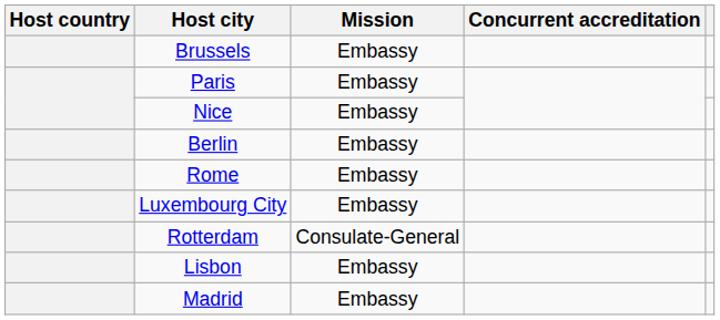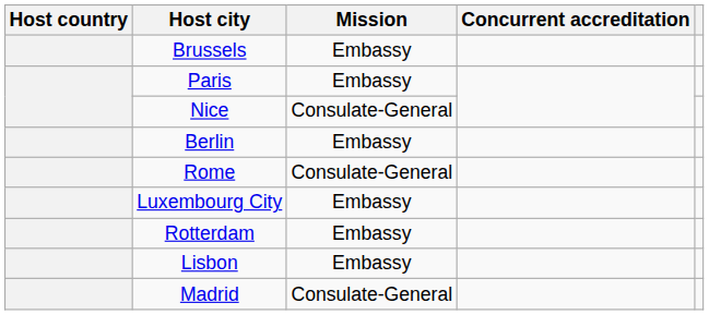 <table class="wikitable plainrowheaders" style="text-align:center;">
 <tr>
 <th scope="col">Host country</th>
 <th scope="col">Host city</th>
 <th scope="col">Mission</th>
 <th scope="col">Concurrent accreditation</th>
 <th scope="col"></th>
 </tr>
 <tr>
 <th scope="row"></th>
 <td><a href='#'>Brussels</a></td>
 <td>Embassy</td>
 <td></td>
 <td></td>
 </tr>
 <tr>
 <th scope="row" rowspan="2"></th>
 <td><a href='#'>Paris</a></td>
 <td>Embassy</td>
 <td rowspan="2"></td>
 <td></td>
 </tr>
 <tr>
 <td><a href='#'>Nice</a></td>
-<td>Embassy</td>
+<td>Consulate-General</td>
 <td></td>
 </tr>
 <tr>
 <th scope="row"></th>
 <td><a href='#'>Berlin</a></td>
 <td>Embassy</td>
 <td></td>
 <td></td>
 </tr>
 <tr>
 <th scope="row"></th>
 <td><a href='#'>Rome</a></td>
-<td>Embassy</td>
+<td>Consulate-General</td>
 <td></td>
 <td></td>
 </tr>
 <tr>
 <th scope="row"></th>
 <td><a href='#'>Luxembourg City</a></td>
 <td>Embassy</td>
 <td></td>
 <td></td>
 </tr>
 <tr>
 <th scope="row"></th>
 <td><a href='#'>Rotterdam</a></td>
-<td>Consulate-General</td>
+<td>Embassy</td>
 <td></td>
 <td></td>
 </tr>
 <tr>
 <th scope="row"></th>
 <td><a href='#'>Lisbon</a></td>
 <td>Embassy</td>
 <td></td>
 <td></td>
 </tr>
 <tr>
 <th scope="row"></th>
 <td><a href='#'>Madrid</a></td>
-<td>Embassy</td>
+<td>Consulate-General</td>
 <td></td>
 <td></td>
 </tr>
 </table>
